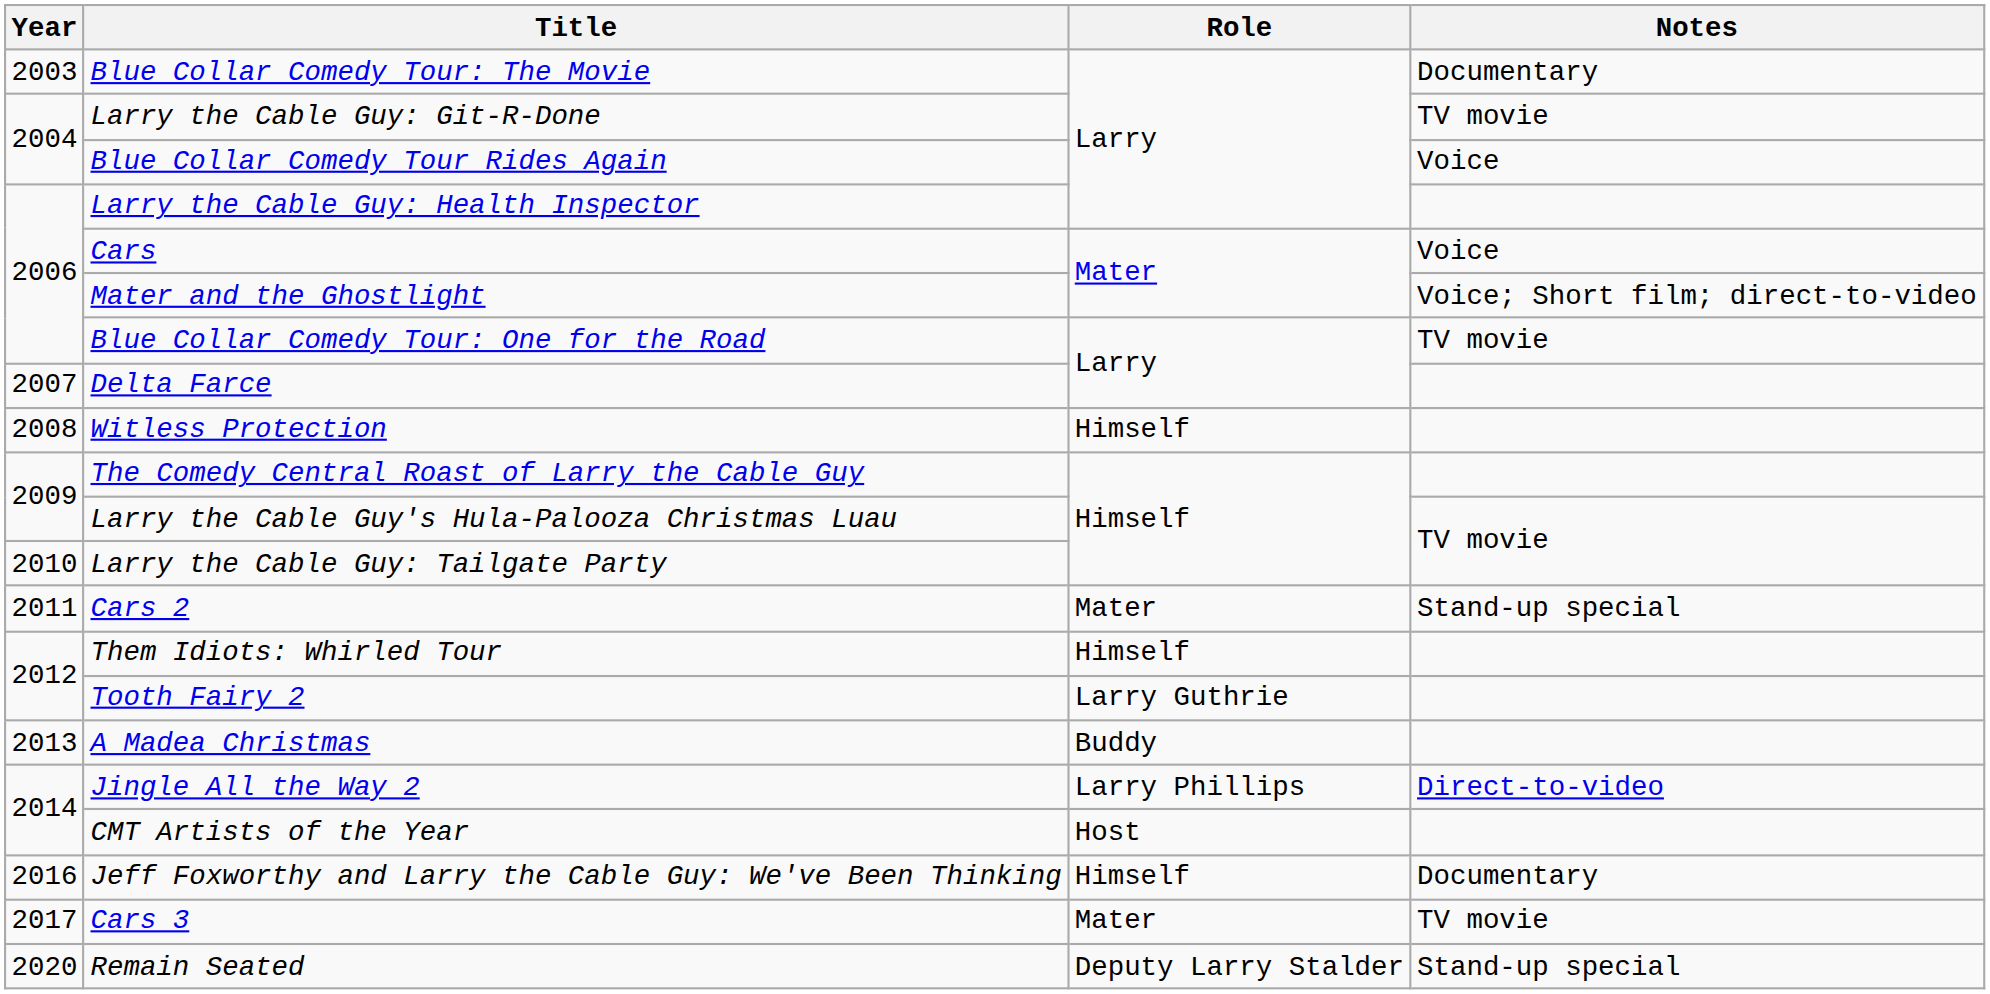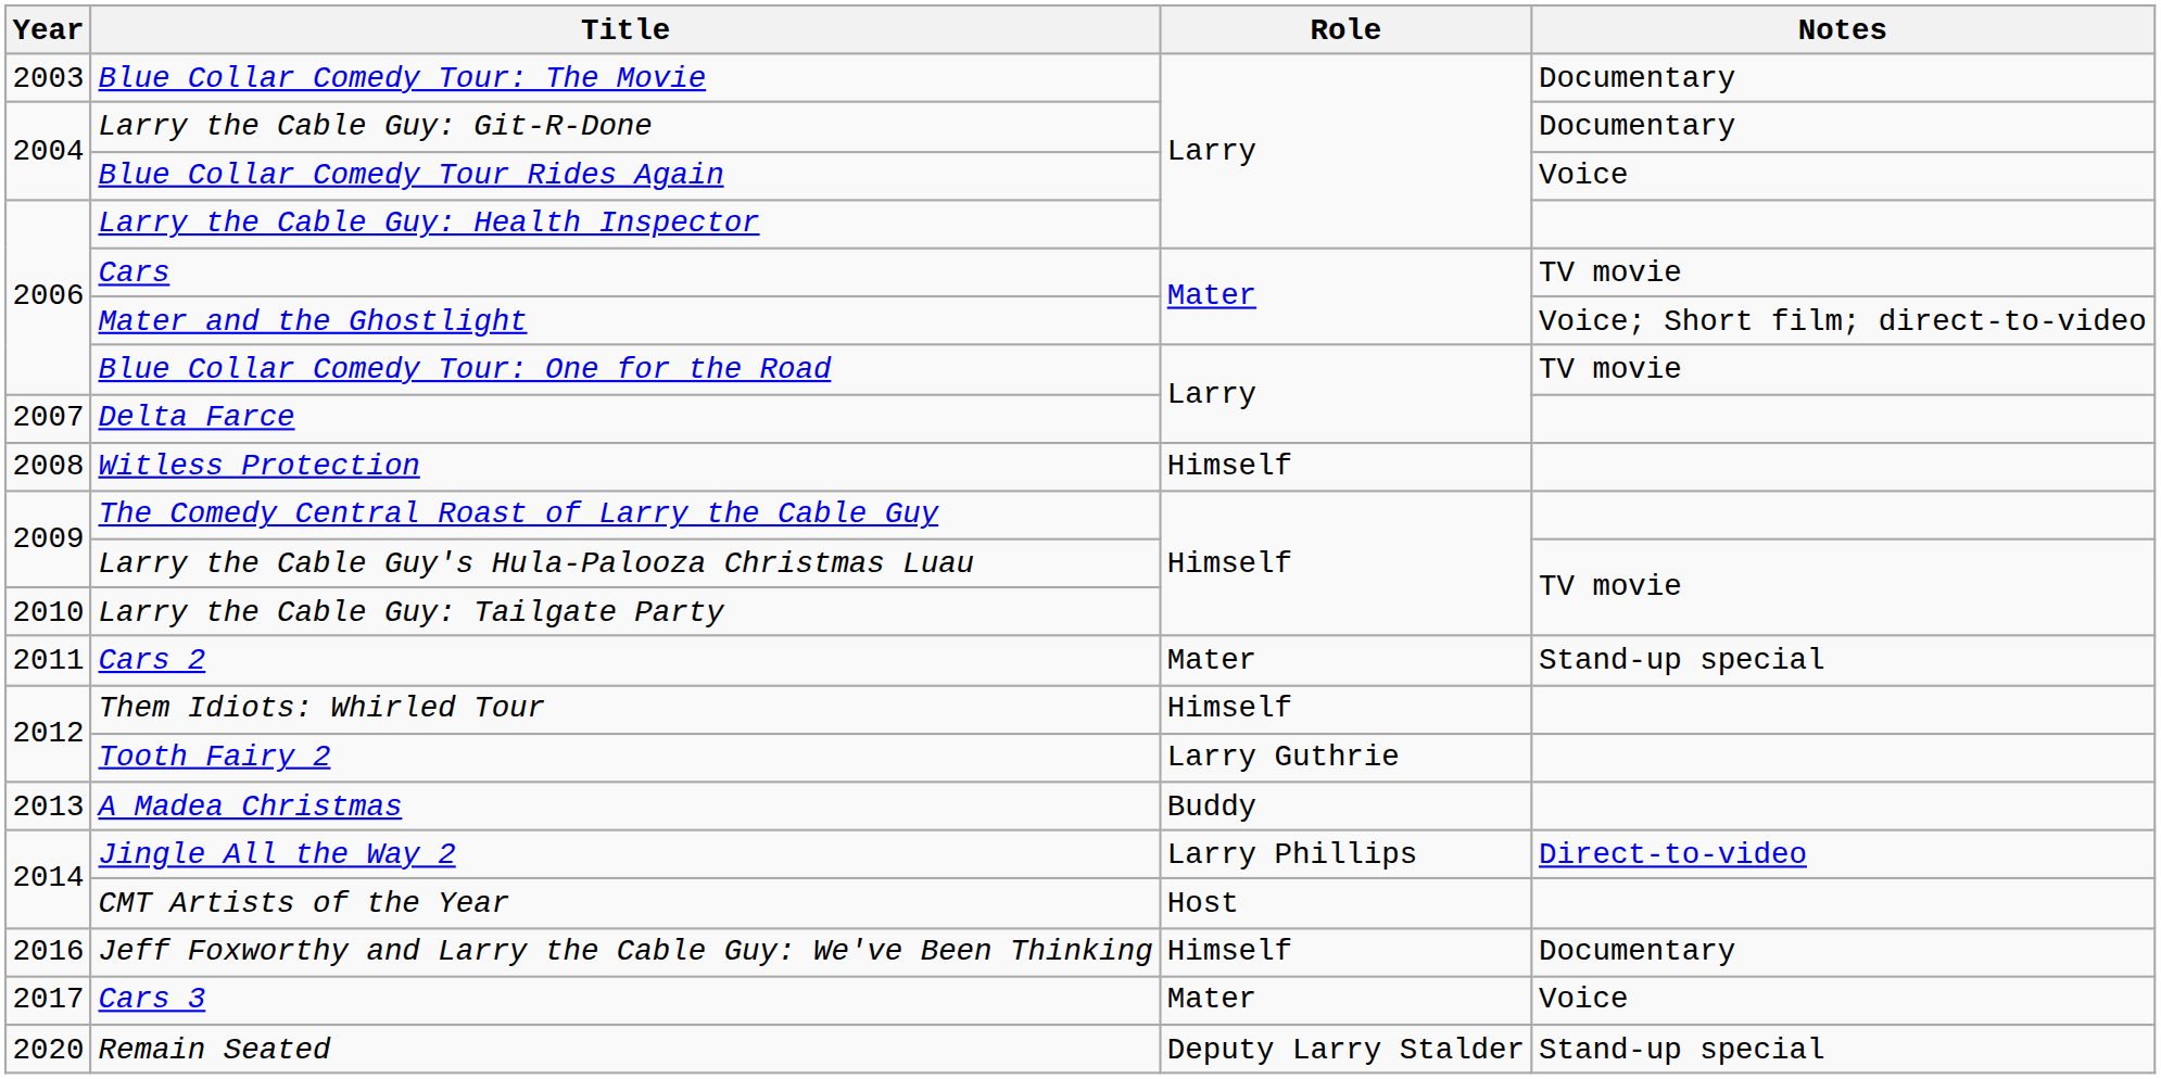 <table class="wikitable sortable">
 <tr>
 <th>Year</th>
 <th>Title</th>
 <th>Role</th>
 <th class="unsortable">Notes</th>
 </tr>
 <tr>
 <td>2003</td>
 <td><em><a href='#'>Blue Collar Comedy Tour: The Movie</a></em></td>
 <td rowspan="4">Larry</td>
 <td>Documentary</td>
 </tr>
 <tr>
 <td rowspan="2">2004</td>
 <td><em>Larry the Cable Guy: Git-R-Done</em></td>
-<td>TV movie</td>
+<td>Documentary</td>
 </tr>
 <tr>
 <td><em><a href='#'>Blue Collar Comedy Tour Rides Again</a></em></td>
 <td>Voice</td>
 </tr>
 <tr>
 <td rowspan="4">2006</td>
 <td><em><a href='#'>Larry the Cable Guy: Health Inspector</a></em></td>
 <td></td>
 </tr>
 <tr>
 <td><em><a href='#'>Cars</a></em></td>
 <td rowspan="2"><a href='#'>Mater</a></td>
-<td>Voice</td>
+<td>TV movie</td>
 </tr>
 <tr>
 <td><em><a href='#'>Mater and the Ghostlight</a></em></td>
 <td>Voice; Short film; direct-to-video</td>
 </tr>
 <tr>
 <td><em><a href='#'>Blue Collar Comedy Tour: One for the Road</a></em></td>
 <td rowspan="2">Larry</td>
 <td>TV movie</td>
 </tr>
 <tr>
 <td>2007</td>
 <td><em><a href='#'>Delta Farce</a></em></td>
 <td></td>
 </tr>
 <tr>
 <td>2008</td>
 <td><em><a href='#'>Witless Protection</a></em></td>
 <td>Himself</td>
 <td></td>
 </tr>
 <tr>
 <td rowspan="2">2009</td>
 <td><em><a href='#'>The Comedy Central Roast of Larry the Cable Guy</a></em></td>
 <td rowspan="3">Himself</td>
 <td></td>
 </tr>
 <tr>
 <td><em>Larry the Cable Guy's Hula-Palooza Christmas Luau</em></td>
 <td rowspan="2">TV movie</td>
 </tr>
 <tr>
 <td>2010</td>
 <td><em>Larry the Cable Guy: Tailgate Party</em></td>
 </tr>
 <tr>
 <td>2011</td>
 <td><em><a href='#'>Cars 2</a></em></td>
 <td>Mater</td>
 <td>Stand-up special</td>
 </tr>
 <tr>
 <td rowspan="2">2012</td>
 <td><em>Them Idiots: Whirled Tour</em></td>
 <td>Himself</td>
 <td></td>
 </tr>
 <tr>
 <td><em><a href='#'>Tooth Fairy 2</a></em></td>
 <td>Larry Guthrie</td>
 <td></td>
 </tr>
 <tr>
 <td>2013</td>
 <td><em><a href='#'>A Madea Christmas</a></em></td>
 <td>Buddy</td>
 <td></td>
 </tr>
 <tr>
 <td rowspan="2">2014</td>
 <td><em><a href='#'>Jingle All the Way 2</a></em></td>
 <td>Larry Phillips</td>
 <td><a href='#'>Direct-to-video</a></td>
 </tr>
 <tr>
 <td><em>CMT Artists of the Year</em></td>
 <td>Host</td>
 <td></td>
 </tr>
 <tr>
 <td>2016</td>
 <td><em>Jeff Foxworthy and Larry the Cable Guy: We've Been Thinking</em></td>
 <td>Himself</td>
 <td>Documentary</td>
 </tr>
 <tr>
 <td>2017</td>
 <td><em><a href='#'>Cars 3</a></em></td>
 <td>Mater</td>
-<td>TV movie</td>
+<td>Voice</td>
 </tr>
 <tr>
 <td>2020</td>
 <td><em>Remain Seated</em></td>
 <td>Deputy Larry Stalder</td>
 <td>Stand-up special</td>
 </tr>
 </table>
